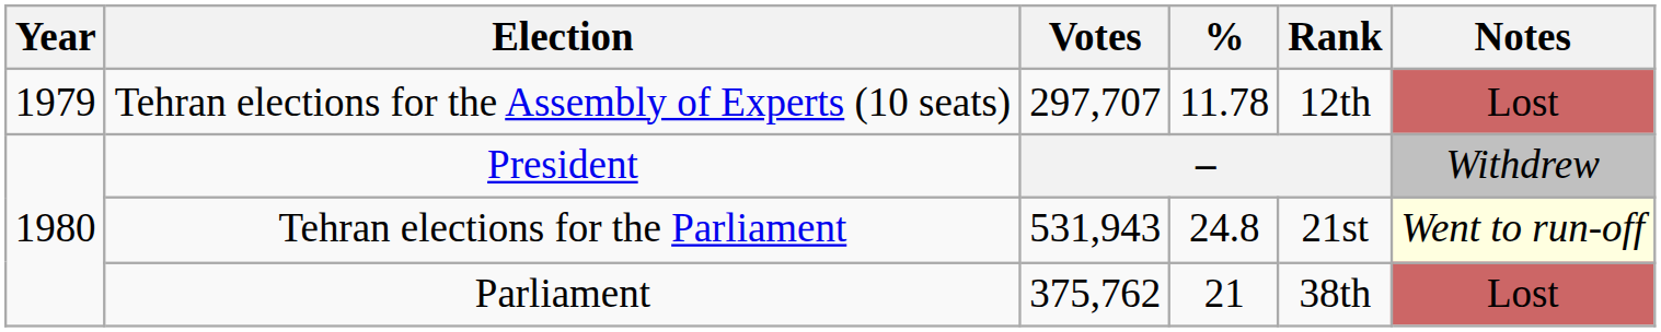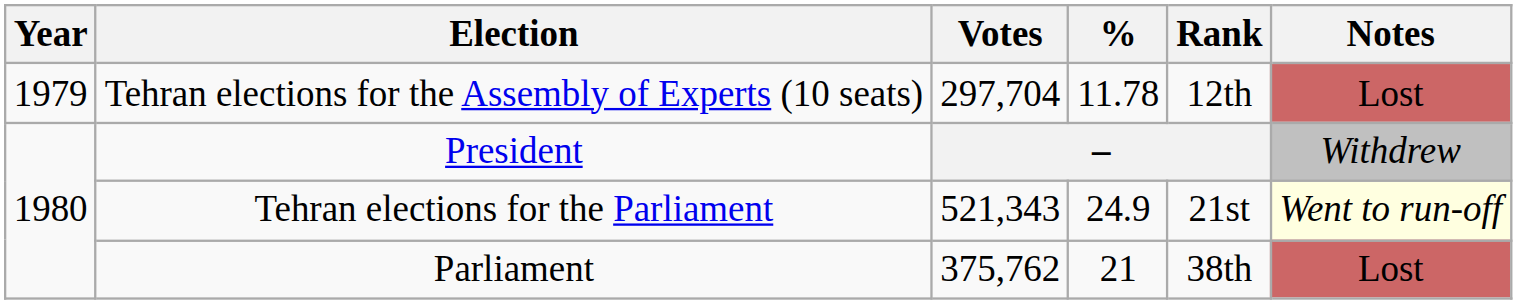 <table class="wikitable" style="text-align:center;">
 <tr>
 <th>Year</th>
 <th>Election</th>
 <th>Votes</th>
 <th>%</th>
 <th>Rank</th>
 <th>Notes</th>
 </tr>
 <tr>
 <td>1979</td>
 <td>Tehran elections for the <a href='#'>Assembly of Experts</a> (10 seats)</td>
-<td>297,707</td>
+<td>297,704</td>
 <td>11.78</td>
 <td>12th</td>
 <td style="background-color:#C66">Lost</td>
 </tr>
 <tr>
 <td rowspan="3">1980</td>
 <td><a href='#'>President</a></td>
 <th colspan="3">–</th>
 <td style="background-color:#C0C0C0"><em>Withdrew</em></td>
 </tr>
 <tr>
 <td>Tehran elections for the <a href='#'>Parliament</a></td>
-<td>531,943</td>
-<td>24.8</td>
+<td>521,343</td>
+<td>24.9</td>
 <td>21st</td>
 <td style="background-color:#FFFFE0"><em>Went to run-off</em></td>
 </tr>
 <tr>
 <td>Parliament </td>
 <td> 375,762</td>
 <td> 21</td>
 <td>38th</td>
 <td style="background-color:#C66">Lost</td>
 </tr>
 </table>
